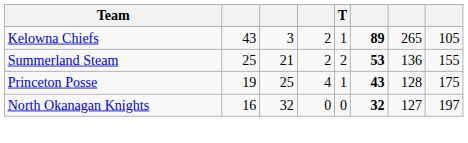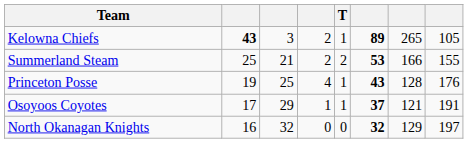 <table class="wikitable sortable" style="text-align: right">
 <tr>
 <th style="width:15em">Team</th>
 <th style="width:2.2em"></th>
 <th style="width:2.2em"></th>
 <th style="width:2.2em"></th>
 <th>T</th>
 <th style="width:2.2em"></th>
 <th style="width:2.2em"></th>
 <th style="width:2.2em"></th>
 </tr>
 <tr>
 <td align="left"><a href='#'>Kelowna Chiefs</a></td>
-<td>43</td>
+<td><strong>43</strong></td>
 <td>3</td>
 <td>2</td>
 <td>1</td>
 <td><strong>89</strong></td>
 <td>265</td>
 <td>105</td>
 </tr>
 <tr>
 <td align="left"><a href='#'>Summerland Steam</a></td>
 <td>25</td>
 <td>21</td>
 <td>2</td>
 <td>2</td>
 <td><strong>53</strong></td>
-<td>136</td>
+<td>166</td>
 <td>155</td>
 </tr>
 <tr>
 <td align="left"><a href='#'>Princeton Posse</a></td>
 <td>19</td>
 <td>25</td>
 <td>4</td>
 <td>1</td>
 <td><strong>43</strong></td>
 <td>128</td>
-<td>175</td>
+<td>176</td>
+</tr>
+<tr>
+<td align="left"><a href='#'>Osoyoos Coyotes</a></td>
+<td>17</td>
+<td>29</td>
+<td>1</td>
+<td>1</td>
+<td><strong>37</strong></td>
+<td>121</td>
+<td>191</td>
 </tr>
 <tr>
 <td align="left"><a href='#'>North Okanagan Knights</a></td>
 <td>16</td>
 <td>32</td>
 <td>0</td>
 <td>0</td>
 <td><strong>32</strong></td>
-<td>127</td>
+<td>129</td>
 <td>197</td>
 </tr>
 </table>
